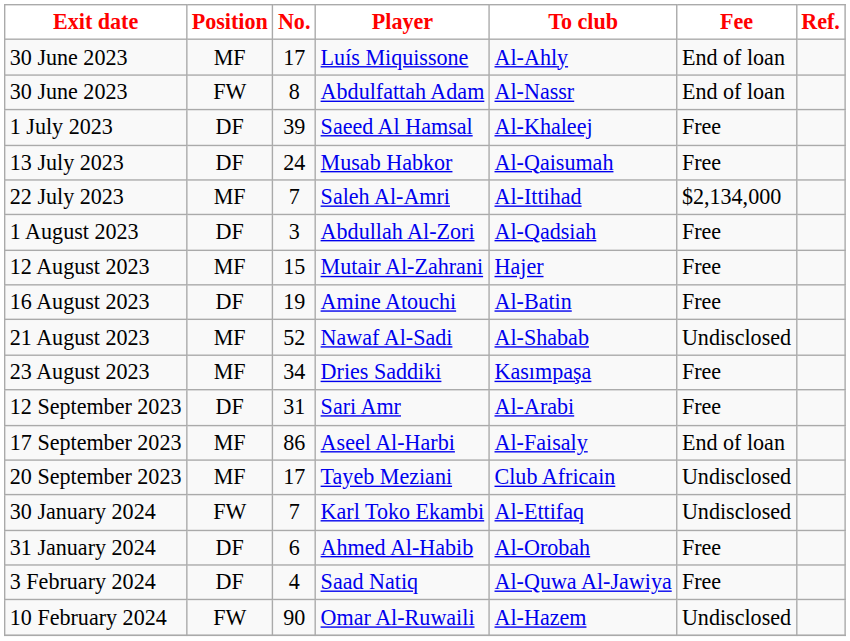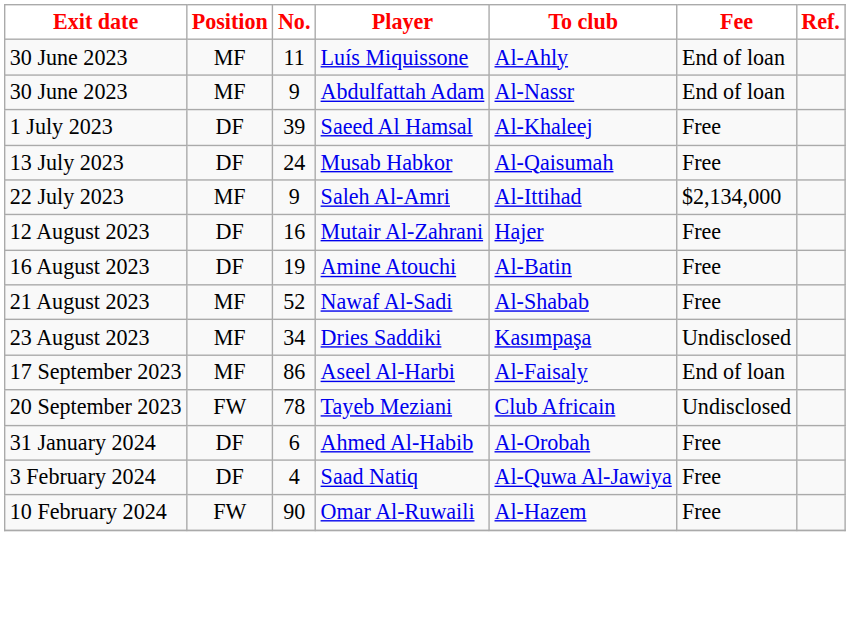 <table class="wikitable sortable">
 <tr>
 <th style="background:white; color:red;"><strong>Exit date</strong></th>
 <th style="background:white; color:red;"><strong>Position</strong></th>
 <th style="background:white; color:red;"><strong>No.</strong></th>
 <th style="background:white; color:red;"><strong>Player</strong></th>
 <th style="background:white; color:red;"><strong>To club</strong></th>
 <th style="background:white; color:red;"><strong>Fee</strong></th>
 <th style="background:white; color:red;"><strong>Ref.</strong></th>
 </tr>
 <tr>
 <td>30 June 2023</td>
 <td style="text-align:center;">MF</td>
-<td style="text-align:center;">17</td>
+<td style="text-align:center;">11</td>
 <td style="text-align:left;"> <a href='#'>Luís Miquissone</a></td>
 <td style="text-align:left;"> <a href='#'>Al-Ahly</a></td>
 <td>End of loan</td>
 <td></td>
 </tr>
 <tr>
 <td>30 June 2023</td>
-<td style="text-align:center;">FW</td>
-<td style="text-align:center;">8</td>
+<td style="text-align:center;">MF</td>
+<td style="text-align:center;">9</td>
 <td style="text-align:left;"> <a href='#'>Abdulfattah Adam</a></td>
 <td style="text-align:left;"> <a href='#'>Al-Nassr</a></td>
 <td>End of loan</td>
 <td></td>
 </tr>
 <tr>
 <td>1 July 2023</td>
 <td style="text-align:center;">DF</td>
 <td style="text-align:center;">39</td>
 <td style="text-align:left;"> <a href='#'>Saeed Al Hamsal</a></td>
 <td style="text-align:left;"> <a href='#'>Al-Khaleej</a></td>
 <td>Free</td>
 <td></td>
 </tr>
 <tr>
 <td>13 July 2023</td>
 <td style="text-align:center;">DF</td>
 <td style="text-align:center;">24</td>
 <td style="text-align:left;"> <a href='#'>Musab Habkor</a></td>
 <td style="text-align:left;"> <a href='#'>Al-Qaisumah</a></td>
 <td>Free</td>
 <td></td>
 </tr>
 <tr>
 <td>22 July 2023</td>
 <td style="text-align:center;">MF</td>
-<td style="text-align:center;">7</td>
+<td style="text-align:center;">9</td>
 <td style="text-align:left;"> <a href='#'>Saleh Al-Amri</a></td>
 <td style="text-align:left;"> <a href='#'>Al-Ittihad</a></td>
 <td>$2,134,000</td>
 <td></td>
 </tr>
 <tr>
-<td>1 August 2023</td>
+<td>12 August 2023</td>
 <td style="text-align:center;">DF</td>
-<td style="text-align:center;">3</td>
-<td style="text-align:left;"> <a href='#'>Abdullah Al-Zori</a></td>
-<td style="text-align:left;"> <a href='#'>Al-Qadsiah</a></td>
-<td>Free</td>
-<td></td>
-</tr>
-<tr>
-<td>12 August 2023</td>
-<td style="text-align:center;">MF</td>
-<td style="text-align:center;">15</td>
+<td style="text-align:center;">16</td>
 <td style="text-align:left;"> <a href='#'>Mutair Al-Zahrani</a></td>
 <td style="text-align:left;"> <a href='#'>Hajer</a></td>
 <td>Free</td>
 <td></td>
 </tr>
 <tr>
 <td>16 August 2023</td>
 <td style="text-align:center;">DF</td>
 <td style="text-align:center;">19</td>
 <td style="text-align:left;"> <a href='#'>Amine Atouchi</a></td>
 <td style="text-align:left;"> <a href='#'>Al-Batin</a></td>
 <td>Free</td>
 <td></td>
 </tr>
 <tr>
 <td>21 August 2023</td>
 <td style="text-align:center;">MF</td>
 <td style="text-align:center;">52</td>
 <td style="text-align:left;"> <a href='#'>Nawaf Al-Sadi</a></td>
 <td style="text-align:left;"> <a href='#'>Al-Shabab</a></td>
-<td>Undisclosed</td>
+<td>Free</td>
 <td></td>
 </tr>
 <tr>
 <td>23 August 2023</td>
 <td style="text-align:center;">MF</td>
 <td style="text-align:center;">34</td>
 <td style="text-align:left;"> <a href='#'>Dries Saddiki</a></td>
 <td style="text-align:left;"> <a href='#'>Kasımpaşa</a></td>
-<td>Free</td>
-<td></td>
-</tr>
-<tr>
-<td>12 September 2023</td>
-<td style="text-align:center;">DF</td>
-<td style="text-align:center;">31</td>
-<td style="text-align:left;"> <a href='#'>Sari Amr</a></td>
-<td style="text-align:left;"> <a href='#'>Al-Arabi</a></td>
-<td>Free</td>
+<td>Undisclosed</td>
 <td></td>
 </tr>
 <tr>
 <td>17 September 2023</td>
 <td style="text-align:center;">MF</td>
 <td style="text-align:center;">86</td>
 <td style="text-align:left;"> <a href='#'>Aseel Al-Harbi</a></td>
 <td style="text-align:left;"> <a href='#'>Al-Faisaly</a></td>
 <td>End of loan</td>
 <td></td>
 </tr>
 <tr>
 <td>20 September 2023</td>
-<td style="text-align:center;">MF</td>
-<td style="text-align:center;">17</td>
+<td style="text-align:center;">FW</td>
+<td style="text-align:center;">78</td>
 <td style="text-align:left;"> <a href='#'>Tayeb Meziani</a></td>
 <td style="text-align:left;"> <a href='#'>Club Africain</a></td>
-<td>Undisclosed</td>
-<td></td>
-</tr>
-<tr>
-<td>30 January 2024</td>
-<td style="text-align:center;">FW</td>
-<td style="text-align:center;">7</td>
-<td style="text-align:left;"> <a href='#'>Karl Toko Ekambi</a></td>
-<td style="text-align:left;"> <a href='#'>Al-Ettifaq</a></td>
 <td>Undisclosed</td>
 <td></td>
 </tr>
 <tr>
 <td>31 January 2024</td>
 <td style="text-align:center;">DF</td>
 <td style="text-align:center;">6</td>
 <td style="text-align:left;"> <a href='#'>Ahmed Al-Habib</a></td>
 <td style="text-align:left;"> <a href='#'>Al-Orobah</a></td>
 <td>Free</td>
 <td></td>
 </tr>
 <tr>
 <td>3 February 2024</td>
 <td style="text-align:center;">DF</td>
 <td style="text-align:center;">4</td>
 <td style="text-align:left;"> <a href='#'>Saad Natiq</a></td>
 <td style="text-align:left;"> <a href='#'>Al-Quwa Al-Jawiya</a></td>
 <td>Free</td>
 <td></td>
 </tr>
 <tr>
 <td>10 February 2024</td>
 <td style="text-align:center;">FW</td>
 <td style="text-align:center;">90</td>
 <td style="text-align:left;"> <a href='#'>Omar Al-Ruwaili</a></td>
 <td style="text-align:left;"> <a href='#'>Al-Hazem</a></td>
-<td>Undisclosed</td>
+<td>Free</td>
 <td></td>
 </tr>
 <tr>
 </tr>
 </table>
